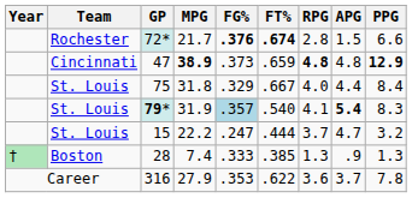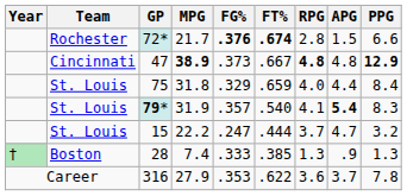 <table class="wikitable sortable" style="font-size:95%; text-align:right;">
 <tr>
 <th>Year</th>
 <th>Team</th>
 <th>GP</th>
 <th>MPG</th>
 <th>FG%</th>
 <th>FT%</th>
 <th>RPG</th>
 <th>APG</th>
 <th>PPG</th>
 </tr>
 <tr>
 <td style="text-align:left;"></td>
 <td style="text-align:left;"><a href='#'>Rochester</a></td>
 <td style="background:#CFECEC;">72*</td>
 <td>21.7</td>
 <td><strong>.376</strong></td>
 <td><strong>.674</strong></td>
 <td>2.8</td>
 <td>1.5</td>
 <td>6.6</td>
 </tr>
 <tr>
 <td style="text-align:left;"></td>
 <td style="text-align:left;"><a href='#'>Cincinnati</a></td>
 <td>47</td>
 <td><strong>38.9</strong></td>
 <td>.373</td>
-<td>.659</td>
+<td>.667</td>
 <td><strong>4.8</strong></td>
 <td>4.8</td>
 <td><strong>12.9</strong></td>
 </tr>
 <tr>
 <td style="text-align:left;"></td>
 <td style="text-align:left;"><a href='#'>St. Louis</a></td>
 <td>75</td>
 <td>31.8</td>
 <td>.329</td>
-<td>.667</td>
+<td>.659</td>
 <td>4.0</td>
 <td>4.4</td>
 <td>8.4</td>
 </tr>
 <tr>
 <td style="text-align:left;"></td>
 <td style="text-align:left;"><a href='#'>St. Louis</a></td>
 <td style="background:#CFECEC;"><strong>79</strong>*</td>
 <td>31.9</td>
-<td style="background: lightblue;">.357</td>
+<td>.357</td>
 <td>.540</td>
 <td>4.1</td>
 <td><strong>5.4</strong></td>
 <td>8.3</td>
 </tr>
 <tr>
 <td style="text-align:left;"></td>
 <td style="text-align:left;"><a href='#'>St. Louis</a></td>
 <td>15</td>
 <td>22.2</td>
 <td>.247</td>
 <td>.444</td>
 <td>3.7</td>
 <td>4.7</td>
 <td>3.2</td>
 </tr>
 <tr>
 <td style="text-align:left;background:#afe6ba;">†</td>
 <td style="text-align:left;"><a href='#'>Boston</a></td>
 <td>28</td>
 <td>7.4</td>
 <td>.333</td>
 <td>.385</td>
 <td>1.3</td>
 <td>.9</td>
 <td>1.3</td>
 </tr>
 <tr class="sortbottom">
 <td style="text-align:center;" colspan="2">Career</td>
 <td>316</td>
 <td>27.9</td>
 <td>.353</td>
 <td>.622</td>
 <td>3.6</td>
 <td>3.7</td>
 <td>7.8</td>
 </tr>
 </table>
